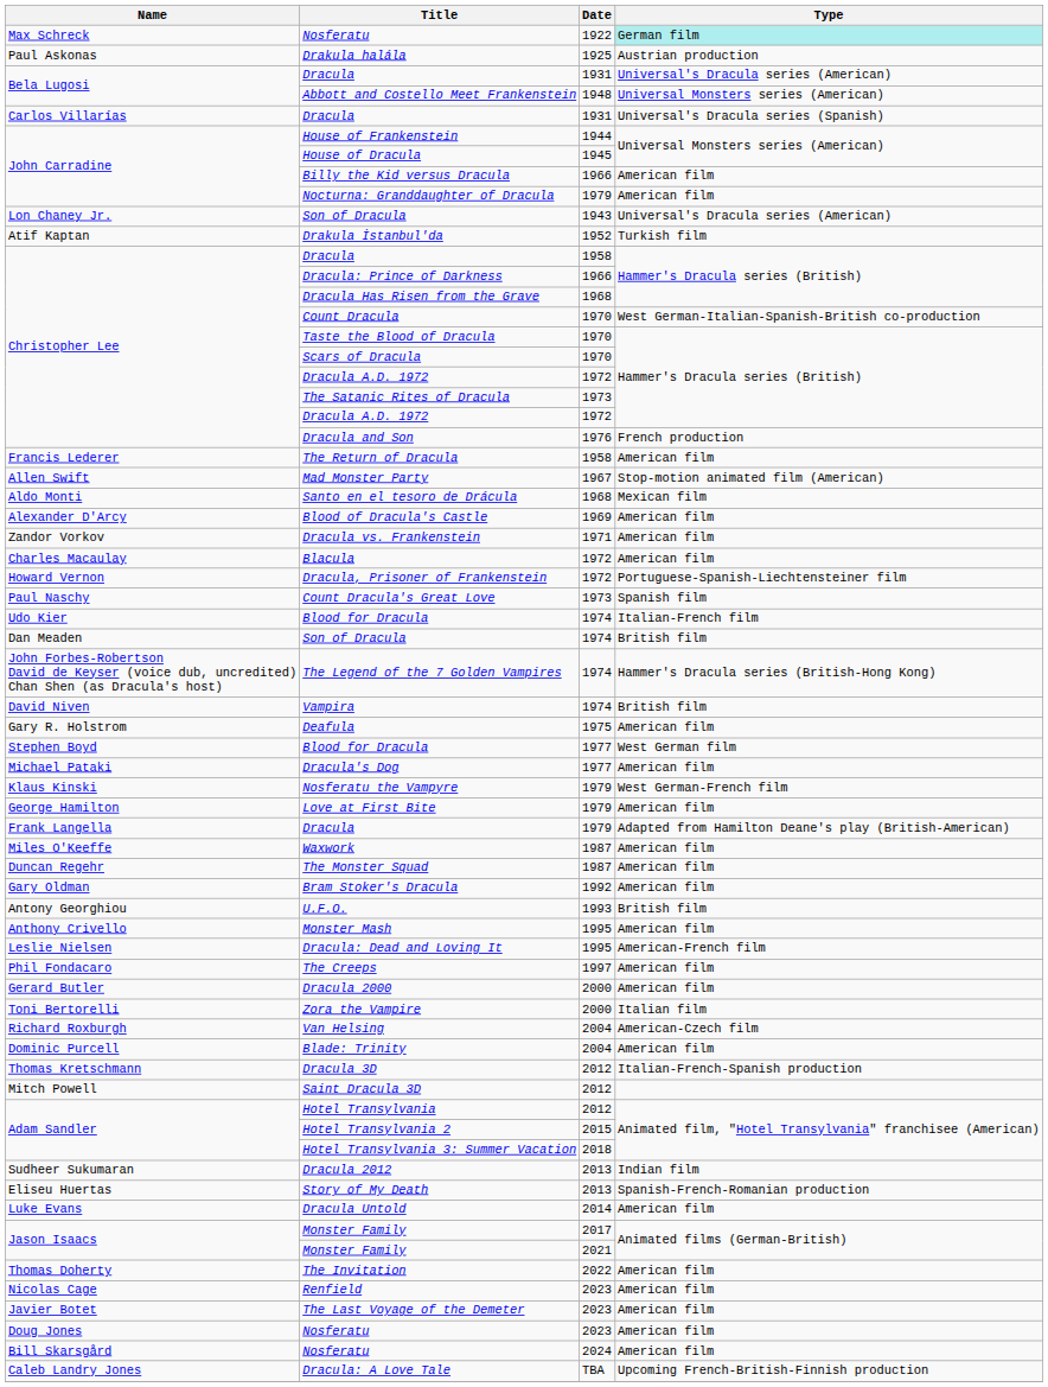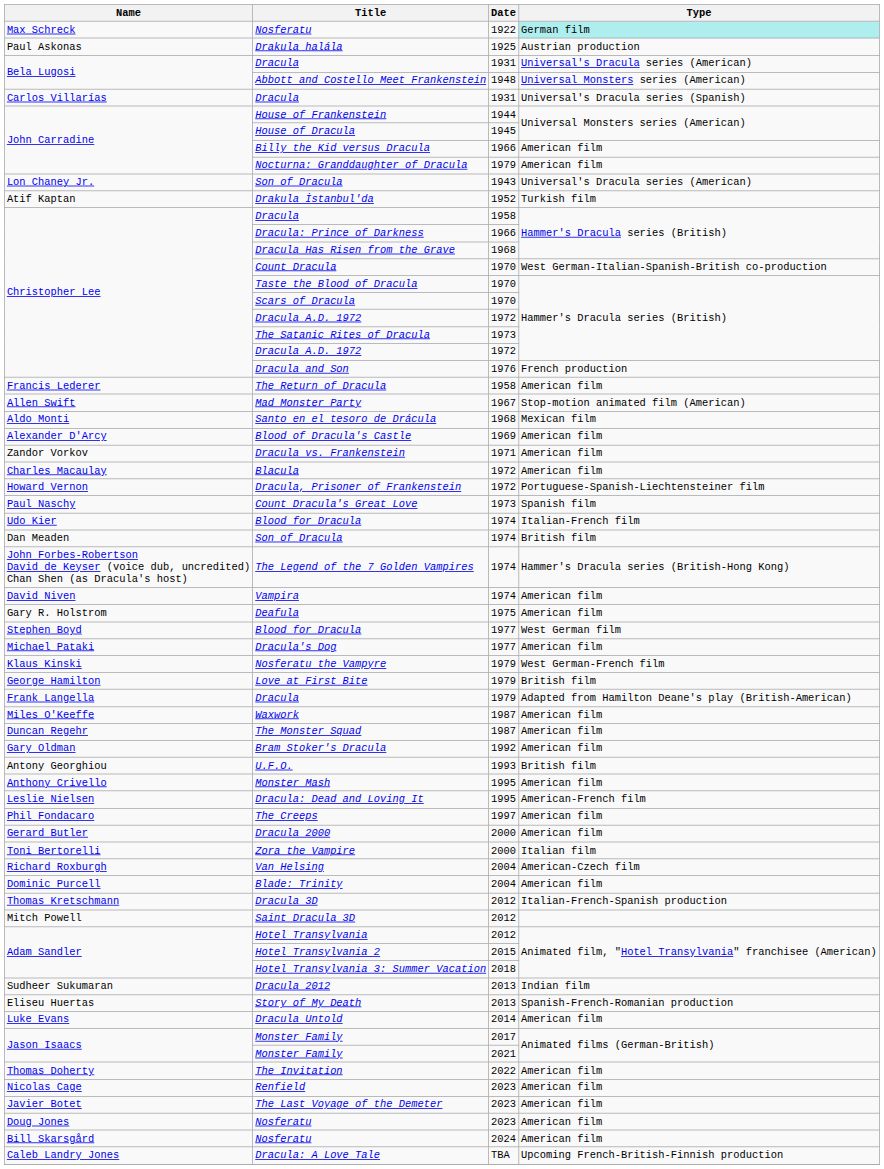 <table class="wikitable sortable">
 <tr>
 <th scope=col>Name</th>
 <th scope=col>Title</th>
 <th scope=col>Date</th>
 <th scope=col>Type</th>
 </tr>
 <tr>
 <td><a href='#'>Max Schreck</a></td>
 <td><em><a href='#'>Nosferatu</a></em></td>
 <td>1922</td>
 <td style="background: paleturquoise;">German film</td>
 </tr>
 <tr>
 <td>Paul Askonas</td>
 <td><em><a href='#'>Drakula halála</a></em></td>
 <td>1925</td>
 <td>Austrian production</td>
 </tr>
 <tr>
 <td rowspan=2><a href='#'>Bela Lugosi</a></td>
 <td><em><a href='#'>Dracula</a></em></td>
 <td>1931</td>
 <td><a href='#'>Universal's Dracula</a> series (American)</td>
 </tr>
 <tr>
 <td><em><a href='#'>Abbott and Costello Meet Frankenstein</a></em></td>
 <td>1948</td>
 <td><a href='#'>Universal Monsters</a> series (American)</td>
 </tr>
 <tr>
 <td><a href='#'>Carlos Villarías</a></td>
 <td><em><a href='#'>Dracula</a></em></td>
 <td>1931</td>
 <td>Universal's Dracula series (Spanish)</td>
 </tr>
 <tr>
 <td rowspan=4><a href='#'>John Carradine</a></td>
 <td><em><a href='#'>House of Frankenstein</a></em></td>
 <td>1944</td>
 <td rowspan=2>Universal Monsters series (American)</td>
 </tr>
 <tr>
 <td><em><a href='#'>House of Dracula</a></em></td>
 <td>1945</td>
 </tr>
 <tr>
 <td><em><a href='#'>Billy the Kid versus Dracula</a></em></td>
 <td>1966</td>
 <td>American film</td>
 </tr>
 <tr>
 <td><em><a href='#'>Nocturna: Granddaughter of Dracula</a></em></td>
 <td>1979</td>
 <td>American film</td>
 </tr>
 <tr>
 <td><a href='#'>Lon Chaney Jr.</a></td>
 <td><em><a href='#'>Son of Dracula</a></em></td>
 <td>1943</td>
 <td>Universal's Dracula series (American)</td>
 </tr>
 <tr>
 <td>Atif Kaptan</td>
 <td><em><a href='#'>Drakula İstanbul'da</a></em></td>
 <td>1952</td>
 <td>Turkish film</td>
 </tr>
 <tr>
 <td rowspan=10><a href='#'>Christopher Lee</a></td>
 <td><em><a href='#'>Dracula</a></em></td>
 <td>1958</td>
 <td rowspan=3><a href='#'>Hammer's Dracula</a> series (British)</td>
 </tr>
 <tr>
 <td><em><a href='#'>Dracula: Prince of Darkness</a></em></td>
 <td>1966</td>
 </tr>
 <tr>
 <td><em><a href='#'>Dracula Has Risen from the Grave</a></em></td>
 <td>1968</td>
 </tr>
 <tr>
 <td><em><a href='#'>Count Dracula</a></em></td>
 <td>1970</td>
 <td>West German-Italian-Spanish-British co-production</td>
 </tr>
 <tr>
 <td><em><a href='#'>Taste the Blood of Dracula</a></em></td>
 <td>1970</td>
 <td rowspan=5>Hammer's Dracula series (British)</td>
 </tr>
 <tr>
 <td><em><a href='#'>Scars of Dracula</a></em></td>
 <td>1970</td>
 </tr>
 <tr>
 <td><em><a href='#'>Dracula A.D. 1972</a></em></td>
 <td>1972</td>
 </tr>
 <tr>
 <td><em><a href='#'>The Satanic Rites of Dracula</a></em></td>
 <td>1973</td>
 </tr>
 <tr>
 <td><em><a href='#'>Dracula A.D. 1972</a></em></td>
 <td>1972</td>
 </tr>
 <tr>
 <td><em><a href='#'>Dracula and Son</a></em></td>
 <td>1976</td>
 <td>French production</td>
 </tr>
 <tr>
 <td><a href='#'>Francis Lederer</a></td>
 <td><em><a href='#'>The Return of Dracula</a></em></td>
 <td>1958</td>
 <td>American film</td>
 </tr>
 <tr>
 <td><a href='#'>Allen Swift</a></td>
 <td><em><a href='#'>Mad Monster Party</a></em></td>
 <td>1967</td>
 <td>Stop-motion animated film (American)</td>
 </tr>
 <tr>
 <td><a href='#'>Aldo Monti</a></td>
 <td><em><a href='#'>Santo en el tesoro de Drácula</a></em></td>
 <td>1968</td>
 <td>Mexican film</td>
 </tr>
 <tr>
 <td><a href='#'>Alexander D'Arcy</a></td>
 <td><em><a href='#'>Blood of Dracula's Castle</a></em></td>
 <td>1969</td>
 <td>American film</td>
 </tr>
 <tr>
 <td>Zandor Vorkov</td>
 <td><em><a href='#'>Dracula vs. Frankenstein</a></em></td>
 <td>1971</td>
 <td>American film</td>
 </tr>
 <tr>
 <td><a href='#'>Charles Macaulay</a></td>
 <td><em><a href='#'>Blacula</a></em></td>
 <td>1972</td>
 <td>American film</td>
 </tr>
 <tr>
 <td><a href='#'>Howard Vernon</a></td>
 <td><em><a href='#'>Dracula, Prisoner of Frankenstein</a></em></td>
 <td>1972</td>
 <td>Portuguese-Spanish-Liechtensteiner film</td>
 </tr>
 <tr>
 <td><a href='#'>Paul Naschy</a></td>
 <td><em><a href='#'>Count Dracula's Great Love</a></em></td>
 <td>1973</td>
 <td>Spanish film</td>
 </tr>
 <tr>
 <td><a href='#'>Udo Kier</a></td>
 <td><em><a href='#'>Blood for Dracula</a></em></td>
 <td>1974</td>
 <td>Italian-French film</td>
 </tr>
 <tr>
 <td>Dan Meaden</td>
 <td><em><a href='#'>Son of Dracula</a></em></td>
 <td>1974</td>
 <td>British film</td>
 </tr>
 <tr>
 <td><a href='#'>John Forbes-Robertson</a><br><a href='#'>David de Keyser</a> (voice dub, uncredited)<br>Chan Shen (as Dracula's host)</td>
 <td><em><a href='#'>The Legend of the 7 Golden Vampires</a></em></td>
 <td>1974</td>
 <td>Hammer's Dracula series (British-Hong Kong)</td>
 </tr>
 <tr>
 <td><a href='#'>David Niven</a></td>
 <td><em><a href='#'>Vampira</a></em></td>
 <td>1974</td>
-<td>British film</td>
+<td>American film</td>
 </tr>
 <tr>
 <td>Gary R. Holstrom</td>
 <td><em><a href='#'>Deafula</a></em></td>
 <td>1975</td>
 <td>American film</td>
 </tr>
 <tr>
 <td><a href='#'>Stephen Boyd</a></td>
 <td><em><a href='#'>Blood for Dracula</a></em></td>
 <td>1977</td>
 <td>West German film</td>
 </tr>
 <tr>
 <td><a href='#'>Michael Pataki</a></td>
 <td><em><a href='#'>Dracula's Dog</a></em></td>
 <td>1977</td>
 <td>American film</td>
 </tr>
 <tr>
 <td><a href='#'>Klaus Kinski</a></td>
 <td><em><a href='#'>Nosferatu the Vampyre</a></em></td>
 <td>1979</td>
 <td>West German-French film</td>
 </tr>
 <tr>
 <td><a href='#'>George Hamilton</a></td>
 <td><em><a href='#'>Love at First Bite</a></em></td>
 <td>1979</td>
-<td>American film</td>
+<td>British film</td>
 </tr>
 <tr>
 <td><a href='#'>Frank Langella</a></td>
 <td><em><a href='#'>Dracula</a></em></td>
 <td>1979</td>
 <td>Adapted from Hamilton Deane's play (British-American)</td>
 </tr>
 <tr>
 <td><a href='#'>Miles O'Keeffe</a></td>
 <td><em><a href='#'>Waxwork</a></em></td>
 <td>1987</td>
 <td>American film</td>
 </tr>
 <tr>
 <td><a href='#'>Duncan Regehr</a></td>
 <td><em><a href='#'>The Monster Squad</a></em></td>
 <td>1987</td>
 <td>American film</td>
 </tr>
 <tr>
 <td><a href='#'>Gary Oldman</a></td>
 <td><em><a href='#'>Bram Stoker's Dracula</a></em></td>
 <td>1992</td>
 <td>American film</td>
 </tr>
 <tr>
 <td>Antony Georghiou</td>
 <td><em><a href='#'>U.F.O.</a></em></td>
 <td>1993</td>
 <td>British film</td>
 </tr>
 <tr>
 <td><a href='#'>Anthony Crivello</a></td>
 <td><em><a href='#'>Monster Mash</a></em></td>
 <td>1995</td>
 <td>American film</td>
 </tr>
 <tr>
 <td><a href='#'>Leslie Nielsen</a></td>
 <td><em><a href='#'>Dracula: Dead and Loving It</a></em></td>
 <td>1995</td>
 <td>American-French film</td>
 </tr>
 <tr>
 <td><a href='#'>Phil Fondacaro</a></td>
 <td><em><a href='#'>The Creeps</a></em></td>
 <td>1997</td>
 <td>American film</td>
 </tr>
 <tr>
 <td><a href='#'>Gerard Butler</a></td>
 <td><em><a href='#'>Dracula 2000</a></em></td>
 <td>2000</td>
 <td>American film</td>
 </tr>
 <tr>
 <td><a href='#'>Toni Bertorelli</a></td>
 <td><em><a href='#'>Zora the Vampire</a></em></td>
 <td>2000</td>
 <td>Italian film</td>
 </tr>
 <tr>
 <td><a href='#'>Richard Roxburgh</a></td>
 <td><em><a href='#'>Van Helsing</a></em></td>
 <td>2004</td>
 <td>American-Czech film</td>
 </tr>
 <tr>
 <td><a href='#'>Dominic Purcell</a></td>
 <td><em><a href='#'>Blade: Trinity</a></em></td>
 <td>2004</td>
 <td>American film</td>
 </tr>
 <tr>
 <td><a href='#'>Thomas Kretschmann</a></td>
 <td><em><a href='#'>Dracula 3D</a></em></td>
 <td>2012</td>
 <td>Italian-French-Spanish production</td>
 </tr>
 <tr>
 <td>Mitch Powell</td>
 <td><em><a href='#'>Saint Dracula 3D</a></em></td>
 <td>2012</td>
 <td></td>
 </tr>
 <tr>
 <td rowspan=3><a href='#'>Adam Sandler</a></td>
 <td><em><a href='#'>Hotel Transylvania</a></em></td>
 <td>2012</td>
 <td rowspan=3>Animated film, "<a href='#'>Hotel Transylvania</a>" franchisee (American)</td>
 </tr>
 <tr>
 <td><em><a href='#'>Hotel Transylvania 2</a></em></td>
 <td>2015</td>
 </tr>
 <tr>
 <td><em><a href='#'>Hotel Transylvania 3: Summer Vacation</a></em></td>
 <td>2018</td>
 </tr>
 <tr>
 <td>Sudheer Sukumaran</td>
 <td><em><a href='#'>Dracula 2012</a></em></td>
 <td>2013</td>
 <td>Indian film</td>
 </tr>
 <tr>
 <td>Eliseu Huertas</td>
 <td><em><a href='#'>Story of My Death</a></em></td>
 <td>2013</td>
 <td>Spanish-French-Romanian production</td>
 </tr>
 <tr>
 <td><a href='#'>Luke Evans</a></td>
 <td><em><a href='#'>Dracula Untold</a></em></td>
 <td>2014</td>
 <td>American film</td>
 </tr>
 <tr>
 <td rowspan=2><a href='#'>Jason Isaacs</a></td>
 <td><em><a href='#'>Monster Family</a></em></td>
 <td>2017</td>
 <td rowspan=2>Animated films (German-British)</td>
 </tr>
 <tr>
 <td><em><a href='#'>Monster Family</a></em></td>
 <td>2021</td>
 </tr>
 <tr>
 <td><a href='#'>Thomas Doherty</a></td>
 <td><em><a href='#'>The Invitation</a></em></td>
 <td>2022</td>
 <td>American film</td>
 </tr>
 <tr>
 <td><a href='#'>Nicolas Cage</a></td>
 <td><em><a href='#'>Renfield</a></em></td>
 <td>2023</td>
 <td>American film</td>
 </tr>
 <tr>
 <td><a href='#'>Javier Botet</a></td>
 <td><em><a href='#'>The Last Voyage of the Demeter</a></em></td>
 <td>2023</td>
 <td>American film</td>
 </tr>
 <tr>
 <td><a href='#'>Doug Jones</a></td>
 <td><em><a href='#'>Nosferatu</a></em></td>
 <td>2023</td>
 <td>American film</td>
 </tr>
 <tr>
 <td><a href='#'>Bill Skarsgård</a></td>
 <td><em><a href='#'>Nosferatu</a></em></td>
 <td>2024</td>
 <td>American film</td>
 </tr>
 <tr>
 <td><a href='#'>Caleb Landry Jones</a></td>
 <td><em><a href='#'>Dracula: A Love Tale</a></em></td>
 <td>TBA</td>
 <td>Upcoming French-British-Finnish production</td>
 </tr>
 <tr>
 </tr>
 </table>
